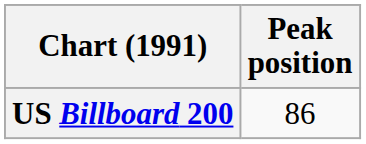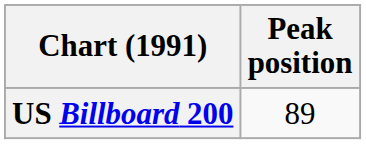 <table class="wikitable sortable plainrowheaders" style="text-align:center">
 <tr>
 <th scope="col">Chart (1991)</th>
 <th scope="col">Peak<br>position</th>
 </tr>
 <tr>
 <th scope="row">US <a href='#'><em>Billboard</em> 200</a></th>
-<td>86</td>
+<td>89</td>
 </tr>
 </table>
